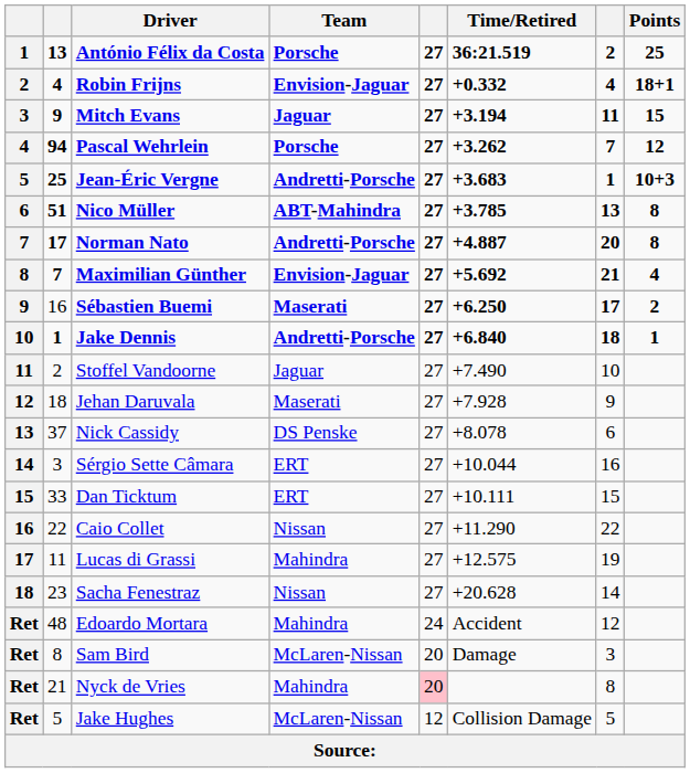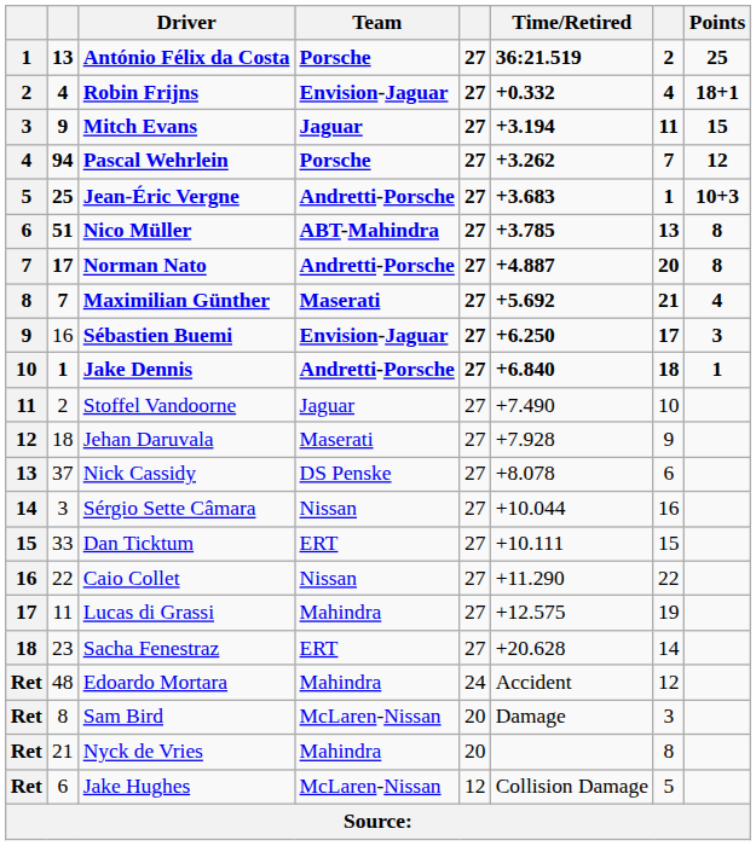 <table class="wikitable sortable" style="font-size: 85%">
 <tr>
 <th scope="col"></th>
 <th scope="col"></th>
 <th scope="col">Driver</th>
 <th scope="col">Team</th>
 <th scope="col"></th>
 <th scope="col" class="unsortable">Time/Retired</th>
 <th scope="col"></th>
 <th scope="col">Points</th>
 </tr>
 <tr>
 <th scope="row">1</th>
 <td align="center"><strong>13</strong></td>
 <td data-sort-value=""><strong> <a href='#'>António Félix da Costa</a></strong></td>
 <td><strong><a href='#'>Porsche</a></strong></td>
 <td><strong>27</strong></td>
 <td><strong>36:21.519</strong></td>
 <td align="center"><strong>2</strong></td>
 <td align="center"><strong>25</strong></td>
 </tr>
 <tr>
 <th scope="row">2</th>
 <td align="center"><strong>4</strong></td>
 <td data-sort-value=""><strong> <a href='#'>Robin Frijns</a></strong></td>
 <td><strong><a href='#'>Envision</a>-<a href='#'>Jaguar</a></strong></td>
 <td><strong>27</strong></td>
 <td><strong>+0.332</strong></td>
 <td align="center"><strong>4</strong></td>
 <td align="center"><strong>18+1</strong></td>
 </tr>
 <tr>
 <th scope="row">3</th>
 <td align="center"><strong>9</strong></td>
 <td data-sort-value=""><strong> <a href='#'>Mitch Evans</a></strong></td>
 <td><strong><a href='#'>Jaguar</a></strong></td>
 <td><strong>27</strong></td>
 <td><strong>+3.194</strong></td>
 <td align="center"><strong>11</strong></td>
 <td align="center"><strong>15</strong></td>
 </tr>
 <tr>
 <th scope="row">4</th>
 <td align="center"><strong>94</strong></td>
 <td data-sort-value=""><strong> <a href='#'>Pascal Wehrlein</a></strong></td>
 <td><strong><a href='#'>Porsche</a></strong></td>
 <td><strong>27</strong></td>
 <td><strong>+3.262</strong></td>
 <td align="center"><strong>7</strong></td>
 <td align="center"><strong>12</strong></td>
 </tr>
 <tr>
 <th scope="row">5</th>
 <td align="center"><strong>25</strong></td>
 <td data-sort-value=""><strong> <a href='#'>Jean-Éric Vergne</a></strong></td>
 <td><strong><a href='#'>Andretti</a>-<a href='#'>Porsche</a></strong></td>
 <td><strong>27</strong></td>
 <td><strong>+3.683</strong></td>
 <td align="center"><strong>1</strong></td>
 <td align="center"><strong>10+3</strong></td>
 </tr>
 <tr>
 <th scope="row">6</th>
 <td align="center"><strong>51</strong></td>
 <td data-sort-value=""><strong> <a href='#'>Nico Müller</a></strong></td>
 <td><strong><a href='#'>ABT</a>-<a href='#'>Mahindra</a></strong></td>
 <td><strong>27</strong></td>
 <td><strong>+3.785</strong></td>
 <td align="center"><strong>13</strong></td>
 <td align="center"><strong>8</strong></td>
 </tr>
 <tr>
 <th scope="row">7</th>
 <td align="center"><strong>17</strong></td>
 <td data-sort-value=""><strong> <a href='#'>Norman Nato</a></strong></td>
 <td><strong><a href='#'>Andretti</a>-<a href='#'>Porsche</a></strong></td>
 <td><strong>27</strong></td>
 <td><strong>+4.887</strong></td>
 <td align="center"><strong>20</strong></td>
 <td align="center"><strong>8</strong></td>
 </tr>
 <tr>
 <th scope="row">8</th>
 <td align="center"><strong>7</strong></td>
 <td data-sort-value=""><strong> <a href='#'>Maximilian Günther</a></strong></td>
-<td><strong><a href='#'>Envision</a>-<a href='#'>Jaguar</a></strong></td>
+<td><strong><a href='#'>Maserati</a></strong></td>
 <td><strong>27</strong></td>
 <td><strong>+5.692</strong></td>
 <td align="center"><strong>21</strong></td>
 <td align="center"><strong>4</strong></td>
 </tr>
 <tr>
 <th scope="row">9</th>
 <td align="center">16</td>
 <td data-sort-value=""><strong> <a href='#'>Sébastien Buemi</a></strong></td>
-<td><strong><a href='#'>Maserati</a></strong></td>
+<td><strong><a href='#'>Envision</a>-<a href='#'>Jaguar</a></strong></td>
 <td><strong>27</strong></td>
 <td><strong>+6.250</strong></td>
 <td align="center"><strong>17</strong></td>
-<td align="center"><strong>2</strong></td>
+<td align="center"><strong>3</strong></td>
 </tr>
 <tr>
 <th scope="row">10</th>
 <td align="center"><strong>1</strong></td>
 <td data-sort-value=""><strong> <a href='#'>Jake Dennis</a></strong></td>
 <td><strong><a href='#'>Andretti</a>-<a href='#'>Porsche</a></strong></td>
 <td><strong>27</strong></td>
 <td><strong>+6.840</strong></td>
 <td align="center"><strong>18</strong></td>
 <td align="center"><strong>1</strong></td>
 </tr>
 <tr>
 <th scope="row">11</th>
 <td align="center">2</td>
 <td data-sort-value=""> <a href='#'>Stoffel Vandoorne</a></td>
 <td><a href='#'>Jaguar</a></td>
 <td>27</td>
 <td>+7.490</td>
 <td align="center">10</td>
 <td align="center"></td>
 </tr>
 <tr>
 <th scope="row">12</th>
 <td align="center">18</td>
 <td data-sort-value=""> <a href='#'>Jehan Daruvala</a></td>
 <td><a href='#'>Maserati</a></td>
 <td>27</td>
 <td>+7.928</td>
 <td align="center">9</td>
 <td align="center"></td>
 </tr>
 <tr>
 <th scope="row">13</th>
 <td align="center">37</td>
 <td data-sort-value=""> <a href='#'>Nick Cassidy</a></td>
 <td><a href='#'>DS Penske</a></td>
 <td>27</td>
 <td>+8.078</td>
 <td align="center">6</td>
 <td align="center"></td>
 </tr>
 <tr>
 <th scope="row">14</th>
 <td align="center">3</td>
 <td data-sort-value=""> <a href='#'>Sérgio Sette Câmara</a></td>
-<td><a href='#'>ERT</a></td>
+<td><a href='#'>Nissan</a></td>
 <td>27</td>
 <td>+10.044</td>
 <td align="center">16</td>
 <td align="center"></td>
 </tr>
 <tr>
 <th scope="row">15</th>
 <td align="center">33</td>
 <td data-sort-value=""> <a href='#'>Dan Ticktum</a></td>
 <td><a href='#'>ERT</a></td>
 <td>27</td>
 <td>+10.111</td>
 <td align="center">15</td>
 <td align="center"></td>
 </tr>
 <tr>
 <th scope="row">16</th>
 <td align="center">22</td>
 <td data-sort-value=""> <a href='#'>Caio Collet</a></td>
 <td><a href='#'>Nissan</a></td>
 <td>27</td>
 <td>+11.290</td>
 <td align="center">22</td>
 <td align="center"></td>
 </tr>
 <tr>
 <th scope="row">17</th>
 <td align="center">11</td>
 <td data-sort-value=""> <a href='#'>Lucas di Grassi</a></td>
 <td><a href='#'>Mahindra</a></td>
 <td>27</td>
 <td>+12.575</td>
 <td align="center">19</td>
 <td align="center"></td>
 </tr>
 <tr>
 <th scope="row">18</th>
 <td align="center">23</td>
 <td data-sort-value=""> <a href='#'>Sacha Fenestraz</a></td>
-<td><a href='#'>Nissan</a></td>
+<td><a href='#'>ERT</a></td>
 <td>27</td>
 <td>+20.628</td>
 <td align="center">14</td>
 <td align="center"></td>
 </tr>
 <tr>
 <th scope="row">Ret</th>
 <td align="center">48</td>
 <td data-sort-value=""> <a href='#'>Edoardo Mortara</a></td>
 <td><a href='#'>Mahindra</a></td>
 <td>24</td>
 <td>Accident</td>
 <td align="center">12</td>
 <td align="center"></td>
 </tr>
 <tr>
 <th scope="row">Ret</th>
 <td align="center">8</td>
 <td data-sort-value=""> <a href='#'>Sam Bird</a></td>
 <td><a href='#'>McLaren</a>-<a href='#'>Nissan</a></td>
 <td>20</td>
 <td>Damage</td>
 <td align="center">3</td>
 <td align="center"></td>
 </tr>
 <tr>
 <th scope="row">Ret</th>
 <td align="center">21</td>
 <td data-sort-value=""> <a href='#'>Nyck de Vries</a></td>
 <td><a href='#'>Mahindra</a></td>
-<td style="background: pink;">20</td>
+<td>20</td>
 <td></td>
 <td align="center">8</td>
 <td align="center"></td>
 </tr>
 <tr>
 <th scope="row">Ret</th>
-<td align="center">5</td>
+<td align="center">6</td>
 <td data-sort-value=""> <a href='#'>Jake Hughes</a></td>
 <td><a href='#'>McLaren</a>-<a href='#'>Nissan</a></td>
 <td>12</td>
 <td>Collision Damage</td>
 <td align="center">5</td>
 <td align="center"></td>
 </tr>
 <tr>
 <th colspan="8">Source:</th>
 </tr>
 </table>
